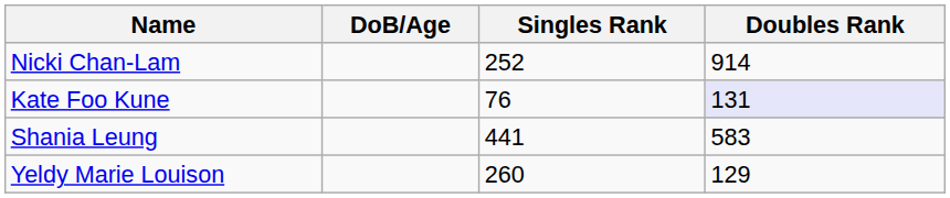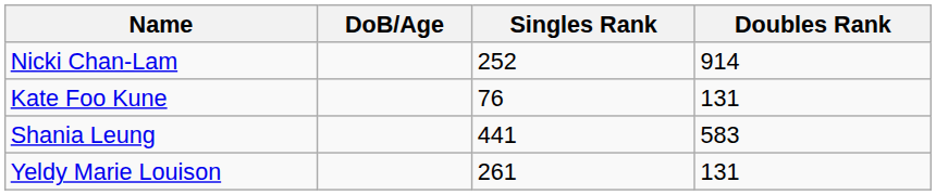 <table class="wikitable"  style="width:600px; font-size:95%;">
 <tr>
 <th align="left">Name</th>
 <th align="left">DoB/Age</th>
 <th align="left">Singles Rank</th>
 <th align="left">Doubles Rank</th>
 </tr>
 <tr>
 <td><a href='#'>Nicki Chan-Lam</a></td>
 <td></td>
 <td>252</td>
 <td>914</td>
 </tr>
 <tr>
 <td><a href='#'>Kate Foo Kune</a></td>
 <td></td>
 <td>76</td>
-<td style="background: lavender;">131</td>
+<td>131</td>
 </tr>
 <tr>
 <td><a href='#'>Shania Leung</a></td>
 <td></td>
 <td>441</td>
 <td>583</td>
 </tr>
 <tr>
 <td><a href='#'>Yeldy Marie Louison</a></td>
 <td></td>
-<td>260</td>
-<td>129</td>
+<td>261</td>
+<td>131</td>
 </tr>
 </table>
